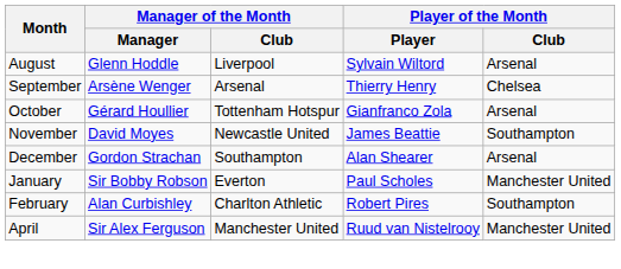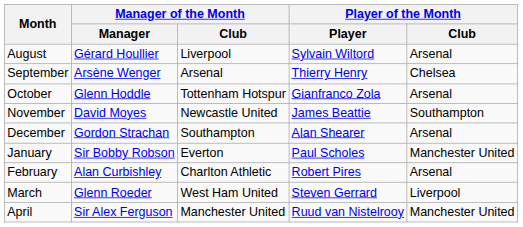 <table class="wikitable">
 <tr>
 <th rowspan="2">Month</th>
 <th colspan="2"><a href='#'>Manager of the Month</a></th>
 <th colspan="2"><a href='#'>Player of the Month</a></th>
 </tr>
 <tr>
 <th>Manager</th>
 <th>Club</th>
 <th>Player</th>
 <th>Club</th>
 </tr>
 <tr>
 <td>August</td>
-<td><a href='#'>Glenn Hoddle</a></td>
+<td><a href='#'>Gérard Houllier</a></td>
 <td>Liverpool</td>
 <td><a href='#'>Sylvain Wiltord</a></td>
 <td>Arsenal</td>
 </tr>
 <tr>
 <td>September</td>
 <td><a href='#'>Arsène Wenger</a></td>
 <td>Arsenal</td>
 <td><a href='#'>Thierry Henry</a></td>
 <td>Chelsea</td>
 </tr>
 <tr>
 <td>October</td>
-<td><a href='#'>Gérard Houllier</a></td>
+<td><a href='#'>Glenn Hoddle</a></td>
 <td>Tottenham Hotspur</td>
 <td><a href='#'>Gianfranco Zola</a></td>
 <td>Arsenal</td>
 </tr>
 <tr>
 <td>November</td>
 <td><a href='#'>David Moyes</a></td>
 <td>Newcastle United</td>
 <td><a href='#'>James Beattie</a></td>
 <td>Southampton</td>
 </tr>
 <tr>
 <td>December</td>
 <td><a href='#'>Gordon Strachan</a></td>
 <td>Southampton</td>
 <td><a href='#'>Alan Shearer</a></td>
 <td>Arsenal</td>
 </tr>
 <tr>
 <td>January</td>
 <td><a href='#'>Sir Bobby Robson</a></td>
 <td>Everton</td>
 <td><a href='#'>Paul Scholes</a></td>
 <td>Manchester United</td>
 </tr>
 <tr>
 <td>February</td>
 <td><a href='#'>Alan Curbishley</a></td>
 <td>Charlton Athletic</td>
 <td><a href='#'>Robert Pires</a></td>
-<td>Southampton</td>
+<td>Arsenal</td>
+</tr>
+<tr>
+<td>March</td>
+<td><a href='#'>Glenn Roeder</a></td>
+<td>West Ham United</td>
+<td><a href='#'>Steven Gerrard</a></td>
+<td>Liverpool</td>
 </tr>
 <tr>
 <td>April</td>
 <td><a href='#'>Sir Alex Ferguson</a></td>
 <td>Manchester United</td>
 <td><a href='#'>Ruud van Nistelrooy</a></td>
 <td>Manchester United</td>
 </tr>
 </table>
